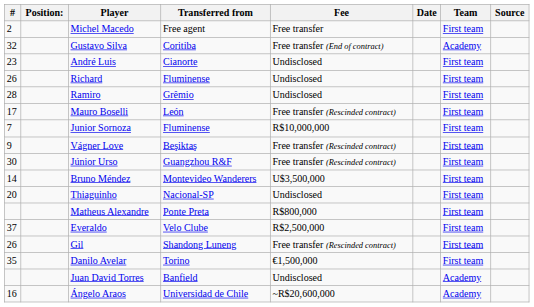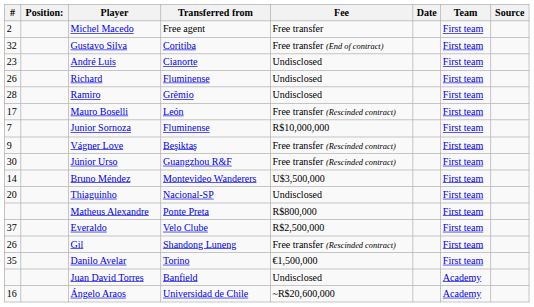 <table class="wikitable sortable" style="width:90%; text-align:center; font-size:95%; text-align:left;">
 <tr>
 <th>#</th>
 <th>Position:</th>
 <th>Player</th>
 <th>Transferred from</th>
 <th>Fee</th>
 <th>Date</th>
 <th>Team</th>
 <th>Source</th>
 </tr>
 <tr>
 <td>2</td>
 <td></td>
 <td> <a href='#'>Michel Macedo</a></td>
 <td>Free agent</td>
 <td>Free transfer</td>
 <td></td>
 <td><a href='#'>First team</a></td>
 <td></td>
 </tr>
 <tr>
 <td>32</td>
 <td></td>
 <td> <a href='#'>Gustavo Silva</a></td>
 <td> <a href='#'>Coritiba</a></td>
 <td>Free transfer <small><em>(End of contract)</em></small></td>
 <td></td>
-<td><a href='#'>Academy</a></td>
+<td><a href='#'>First team</a></td>
 <td></td>
 </tr>
 <tr>
 <td>23</td>
 <td></td>
 <td> <a href='#'>André Luis</a></td>
 <td> <a href='#'>Cianorte</a></td>
 <td>Undisclosed</td>
 <td></td>
 <td><a href='#'>First team</a></td>
 <td></td>
 </tr>
 <tr>
 <td>26</td>
 <td></td>
 <td> <a href='#'>Richard</a></td>
 <td> <a href='#'>Fluminense</a></td>
 <td>Undisclosed</td>
 <td></td>
 <td><a href='#'>First team</a></td>
 <td></td>
 </tr>
 <tr>
 <td>28</td>
 <td></td>
 <td> <a href='#'>Ramiro</a></td>
 <td> <a href='#'>Grêmio</a></td>
 <td>Undisclosed</td>
 <td></td>
 <td><a href='#'>First team</a></td>
 <td></td>
 </tr>
 <tr>
 <td>17</td>
 <td></td>
 <td> <a href='#'>Mauro Boselli</a></td>
 <td> <a href='#'>León</a></td>
 <td>Free transfer <small><em>(Rescinded contract)</em></small></td>
 <td></td>
 <td><a href='#'>First team</a></td>
 <td></td>
 </tr>
 <tr>
 <td>7</td>
 <td></td>
 <td> <a href='#'>Junior Sornoza</a></td>
 <td> <a href='#'>Fluminense</a></td>
 <td>R$10,000,000</td>
 <td></td>
 <td><a href='#'>First team</a></td>
 <td></td>
 </tr>
 <tr>
 <td>9</td>
 <td></td>
 <td> <a href='#'>Vágner Love</a></td>
 <td> <a href='#'>Beşiktaş</a></td>
 <td>Free transfer <small><em>(Rescinded contract)</em></small></td>
 <td></td>
 <td><a href='#'>First team</a></td>
 <td></td>
 </tr>
 <tr>
 <td>30</td>
 <td></td>
 <td> <a href='#'>Júnior Urso</a></td>
 <td> <a href='#'>Guangzhou R&F</a></td>
 <td>Free transfer <small><em>(Rescinded contract)</em></small></td>
 <td></td>
 <td><a href='#'>First team</a></td>
 <td></td>
 </tr>
 <tr>
 <td>14</td>
 <td></td>
 <td> <a href='#'>Bruno Méndez</a></td>
 <td> <a href='#'>Montevideo Wanderers</a></td>
 <td>U$3,500,000 </td>
 <td></td>
 <td><a href='#'>First team</a></td>
 <td></td>
 </tr>
 <tr>
 <td>20</td>
 <td></td>
 <td> <a href='#'>Thiaguinho</a></td>
 <td> <a href='#'>Nacional-SP</a></td>
 <td>Undisclosed </td>
 <td></td>
 <td><a href='#'>First team</a></td>
 <td></td>
 </tr>
 <tr>
 <td></td>
 <td></td>
 <td> <a href='#'>Matheus Alexandre</a></td>
 <td> <a href='#'>Ponte Preta</a></td>
 <td>R$800,000</td>
 <td></td>
 <td><a href='#'>First team</a></td>
 <td></td>
 </tr>
 <tr>
 <td>37</td>
 <td></td>
 <td> <a href='#'>Everaldo</a></td>
 <td> <a href='#'>Velo Clube</a></td>
 <td>R$2,500,000</td>
 <td></td>
 <td><a href='#'>First team</a></td>
 <td></td>
 </tr>
 <tr>
 <td>26</td>
 <td></td>
 <td> <a href='#'>Gil</a></td>
 <td> <a href='#'>Shandong Luneng</a></td>
 <td>Free transfer <small><em>(Rescinded contract)</em></small></td>
 <td></td>
 <td><a href='#'>First team</a></td>
 <td></td>
 </tr>
 <tr>
 <td>35</td>
 <td></td>
 <td> <a href='#'>Danilo Avelar</a></td>
 <td> <a href='#'>Torino</a></td>
 <td>€1,500,000  </td>
 <td></td>
 <td><a href='#'>First team</a></td>
 <td></td>
 </tr>
 <tr>
 <td></td>
 <td></td>
 <td> <a href='#'>Juan David Torres</a></td>
 <td> <a href='#'>Banfield</a></td>
 <td>Undisclosed</td>
 <td></td>
 <td><a href='#'>Academy</a></td>
 <td></td>
 </tr>
 <tr>
 <td>16</td>
 <td></td>
 <td> <a href='#'>Ángelo Araos</a></td>
 <td> <a href='#'>Universidad de Chile</a></td>
 <td>~R$20,600,000 </td>
 <td></td>
 <td><a href='#'>Academy</a></td>
 <td></td>
 </tr>
 </table>
